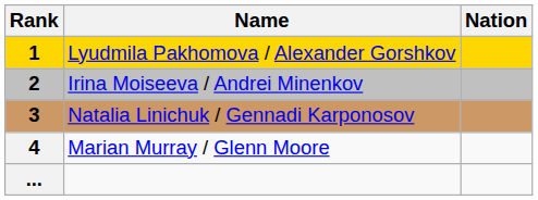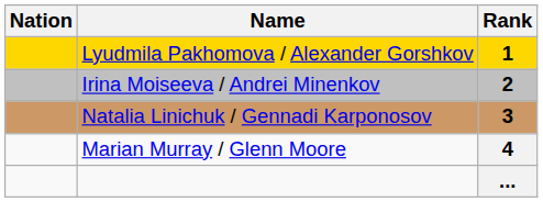 <table class="wikitable">
 <tr>
+<th>Nation</th>
+<th>Name</th>
 <th>Rank</th>
-<th>Name</th>
-<th>Nation</th>
 </tr>
 <tr bgcolor="gold">
+<td></td>
+<td><a href='#'>Lyudmila Pakhomova</a> / <a href='#'>Alexander Gorshkov</a></td>
 <td align="center"><strong>1</strong></td>
-<td><a href='#'>Lyudmila Pakhomova</a> / <a href='#'>Alexander Gorshkov</a></td>
-<td></td>
 </tr>
 <tr bgcolor="silver">
+<td></td>
+<td><a href='#'>Irina Moiseeva</a> / <a href='#'>Andrei Minenkov</a></td>
 <td align="center"><strong>2</strong></td>
-<td><a href='#'>Irina Moiseeva</a> / <a href='#'>Andrei Minenkov</a></td>
-<td></td>
 </tr>
 <tr bgcolor="cc9966">
+<td></td>
+<td><a href='#'>Natalia Linichuk</a> / <a href='#'>Gennadi Karponosov</a></td>
 <td align="center"><strong>3</strong></td>
-<td><a href='#'>Natalia Linichuk</a> / <a href='#'>Gennadi Karponosov</a></td>
-<td></td>
 </tr>
 <tr>
+<td></td>
+<td><a href='#'>Marian Murray</a> / <a href='#'>Glenn Moore</a></td>
 <th>4</th>
-<td><a href='#'>Marian Murray</a> / <a href='#'>Glenn Moore</a></td>
-<td></td>
 </tr>
 <tr>
-<th>...</th>
 <td></td>
 <td></td>
+<th>...</th>
 </tr>
 </table>
